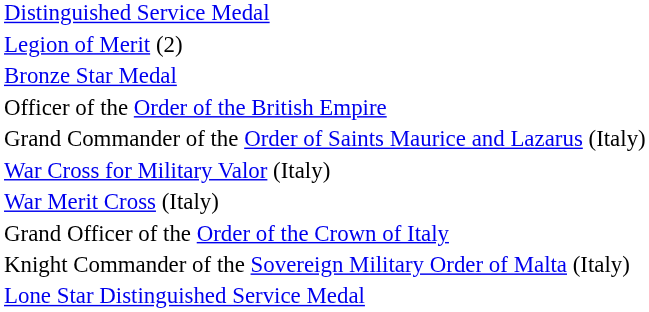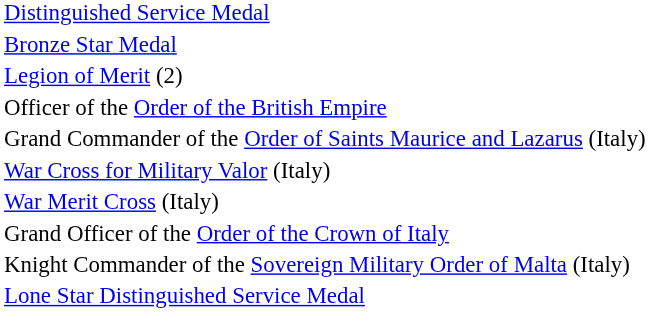 <table>
 <tr>
 <td></td>
 <td><a href='#'>Distinguished Service Medal</a></td>
 </tr>
 <tr>
 <td></td>
-<td><a href='#'>Legion of Merit</a> (2)</td>
+<td><a href='#'>Bronze Star Medal</a></td>
 </tr>
 <tr>
 <td></td>
-<td><a href='#'>Bronze Star Medal</a></td>
+<td><a href='#'>Legion of Merit</a> (2)</td>
 </tr>
 <tr>
 <td></td>
 <td>Officer of the <a href='#'>Order of the British Empire</a></td>
 </tr>
 <tr>
 <td></td>
 <td>Grand Commander of the <a href='#'>Order of Saints Maurice and Lazarus</a> (Italy)</td>
 </tr>
 <tr>
 <td></td>
 <td><a href='#'>War Cross for Military Valor</a> (Italy)</td>
 </tr>
 <tr>
 <td></td>
 <td><a href='#'>War Merit Cross</a> (Italy)</td>
 </tr>
 <tr>
 <td></td>
 <td>Grand Officer of the <a href='#'>Order of the Crown of Italy</a></td>
 </tr>
 <tr>
 <td></td>
 <td>Knight Commander of the <a href='#'>Sovereign Military Order of Malta</a> (Italy)</td>
 </tr>
 <tr>
 <td></td>
 <td><a href='#'>Lone Star Distinguished Service Medal</a></td>
 </tr>
 </table>
